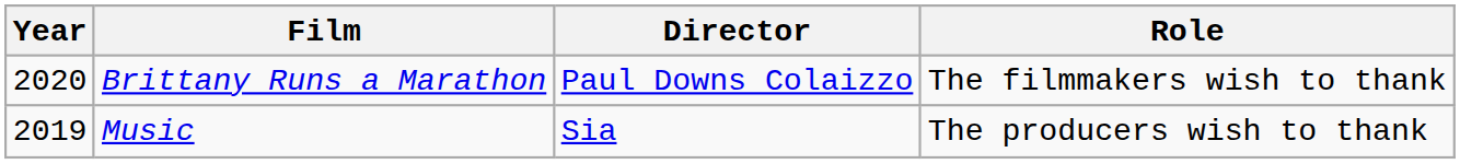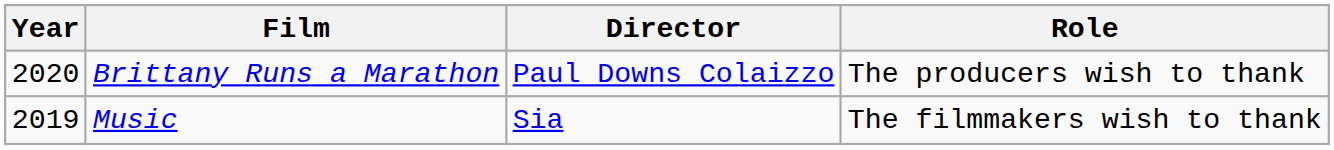 <table class="wikitable">
 <tr>
 <th>Year</th>
 <th>Film</th>
 <th>Director</th>
 <th>Role</th>
 </tr>
 <tr>
 <td>2020</td>
 <td><em><a href='#'>Brittany Runs a Marathon</a></em></td>
 <td><a href='#'>Paul Downs Colaizzo</a></td>
-<td>The filmmakers wish to thank</td>
+<td>The producers wish to thank</td>
 </tr>
 <tr>
 <td>2019</td>
 <td><em><a href='#'>Music</a></em></td>
 <td><a href='#'>Sia</a></td>
-<td>The producers wish to thank</td>
+<td>The filmmakers wish to thank</td>
 </tr>
 </table>
